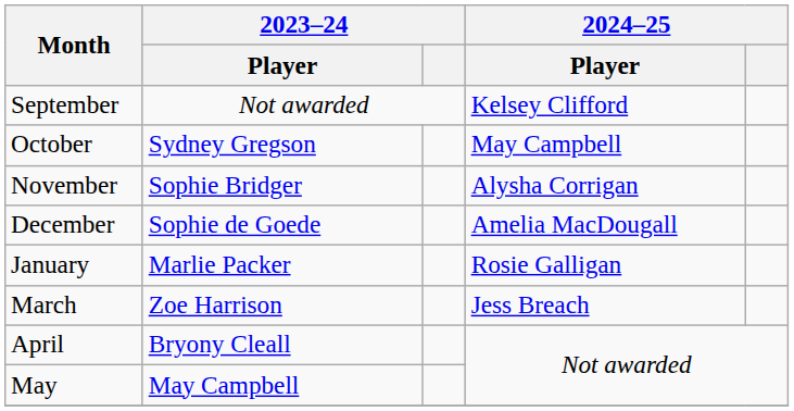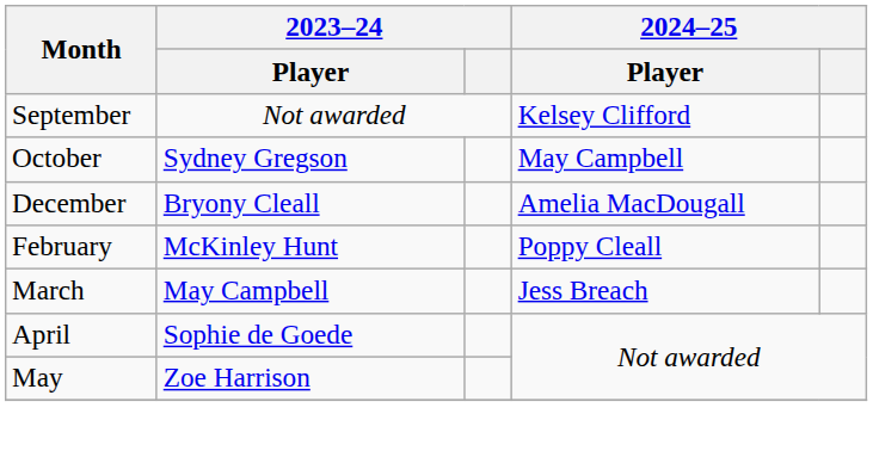 <table class="wikitable">
 <tr>
 <th width=80 rowspan=2>Month</th>
 <th colspan=2><a href='#'>2023–24</a></th>
 <th colspan=2><a href='#'>2024–25</a></th>
 </tr>
 <tr>
 <th width=170>Player</th>
 <th width=20></th>
 <th width=170>Player</th>
 <th width=20></th>
 </tr>
 <tr>
 <td>September</td>
 <td align=center colspan=2><em>Not awarded</em></td>
 <td> <a href='#'>Kelsey Clifford</a></td>
 <td align=center></td>
 </tr>
 <tr>
 <td>October</td>
 <td> <a href='#'>Sydney Gregson</a></td>
 <td align=center></td>
 <td> <a href='#'>May Campbell</a></td>
 <td align=center></td>
 </tr>
 <tr>
-<td>November</td>
-<td> <a href='#'>Sophie Bridger</a></td>
-<td align=center></td>
-<td> <a href='#'>Alysha Corrigan</a></td>
-<td align=center></td>
-</tr>
-<tr>
 <td>December</td>
-<td> <a href='#'>Sophie de Goede</a></td>
+<td> <a href='#'>Bryony Cleall</a></td>
 <td align=center></td>
 <td> <a href='#'>Amelia MacDougall</a></td>
 <td align=center></td>
 </tr>
 <tr>
-<td>January</td>
-<td> <a href='#'>Marlie Packer</a></td>
+<td>February</td>
+<td> <a href='#'>McKinley Hunt</a></td>
 <td align=center></td>
-<td> <a href='#'>Rosie Galligan</a></td>
+<td> <a href='#'>Poppy Cleall</a></td>
 <td align=center></td>
 </tr>
 <tr>
 <td>March</td>
-<td> <a href='#'>Zoe Harrison</a></td>
+<td> <a href='#'>May Campbell</a></td>
 <td align=center></td>
 <td> <a href='#'>Jess Breach</a></td>
 <td align=center></td>
 </tr>
 <tr>
 <td>April</td>
-<td> <a href='#'>Bryony Cleall</a></td>
+<td> <a href='#'>Sophie de Goede</a></td>
 <td align=center></td>
 <td align=center colspan=2 rowspan=2><em>Not awarded</em></td>
 </tr>
 <tr>
 <td>May</td>
-<td> <a href='#'>May Campbell</a></td>
+<td> <a href='#'>Zoe Harrison</a></td>
 <td align=center></td>
 </tr>
 <tr>
 </tr>
 </table>
